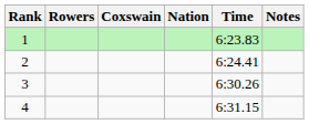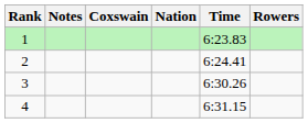 <table class="wikitable sortable" style=text-align:center>
 <tr>
 <th>Rank</th>
-<th>Rowers</th>
+<th>Notes</th>
 <th>Coxswain</th>
 <th>Nation</th>
 <th>Time</th>
-<th>Notes</th>
+<th>Rowers</th>
 </tr>
 <tr bgcolor=bbf3bb>
 <td>1</td>
-<td align=left></td>
+<td></td>
 <td align=left></td>
 <td align=left></td>
 <td>6:23.83</td>
-<td></td>
+<td align=left></td>
 </tr>
 <tr>
 <td>2</td>
-<td align=left></td>
+<td></td>
 <td align=left></td>
 <td align=left></td>
 <td>6:24.41</td>
-<td></td>
+<td align=left></td>
 </tr>
 <tr>
 <td>3</td>
-<td align=left></td>
+<td></td>
 <td align=left></td>
 <td align=left></td>
 <td>6:30.26</td>
-<td></td>
+<td align=left></td>
 </tr>
 <tr>
 <td>4</td>
-<td align=left></td>
+<td></td>
 <td align=left></td>
 <td align=left></td>
 <td>6:31.15</td>
-<td></td>
+<td align=left></td>
 </tr>
 </table>
